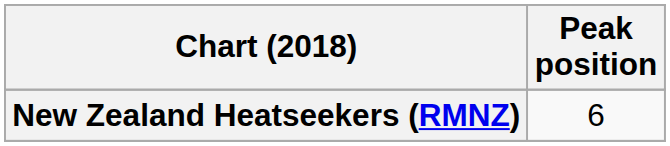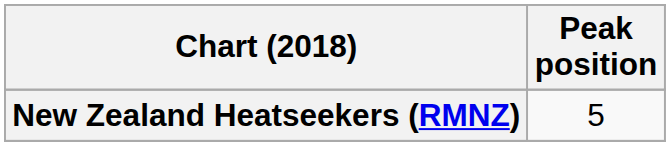 <table class="wikitable sortable plainrowheaders" style="text-align:center;">
 <tr>
 <th scope="col">Chart (2018)</th>
 <th scope="col">Peak<br>position</th>
 </tr>
 <tr>
 </tr>
 <tr>
 <th scope="row">New Zealand Heatseekers (<a href='#'>RMNZ</a>)</th>
-<td>6</td>
+<td>5</td>
 </tr>
 <tr>
 </tr>
 <tr>
 </tr>
 </table>
